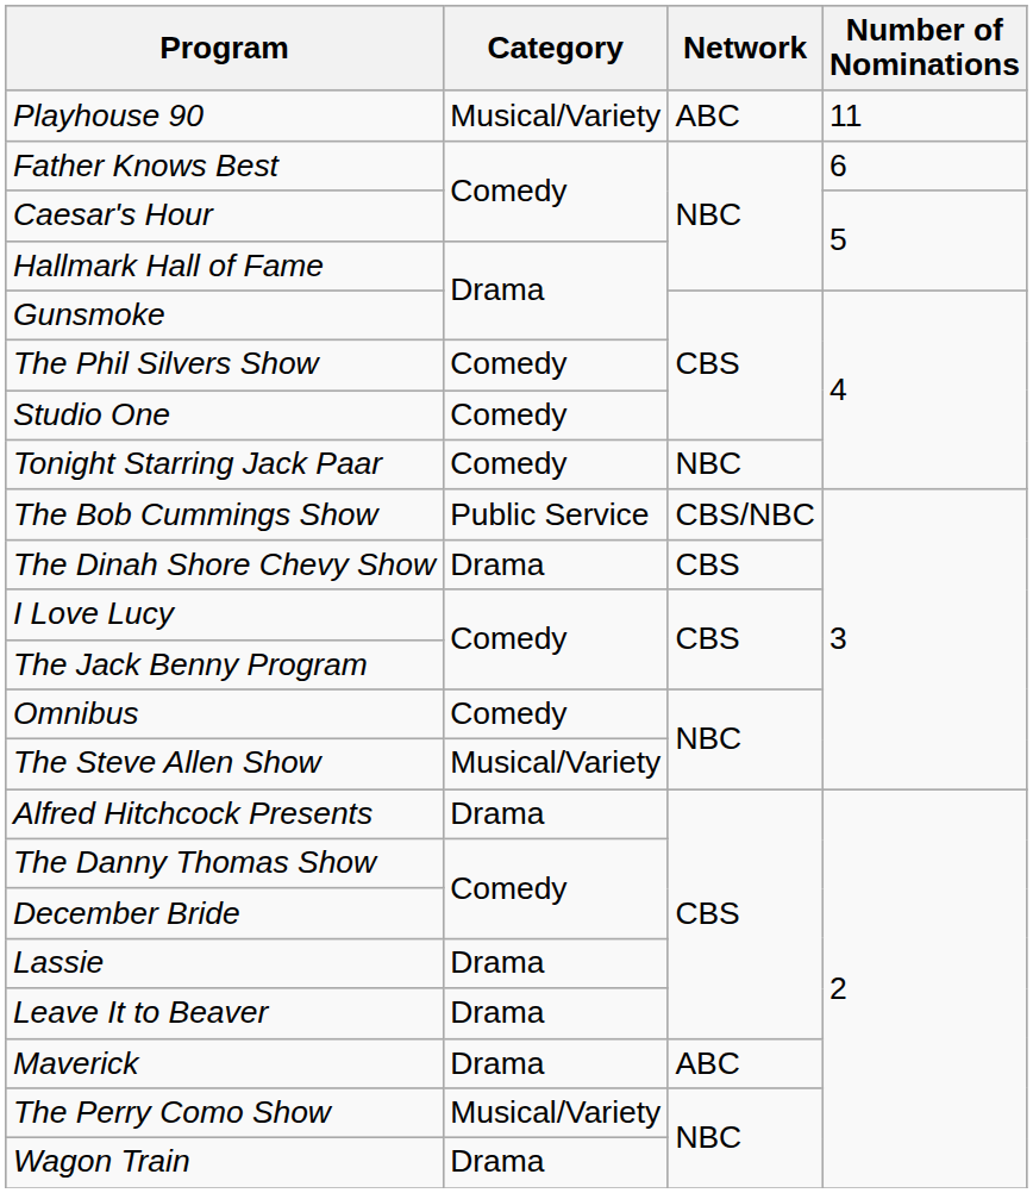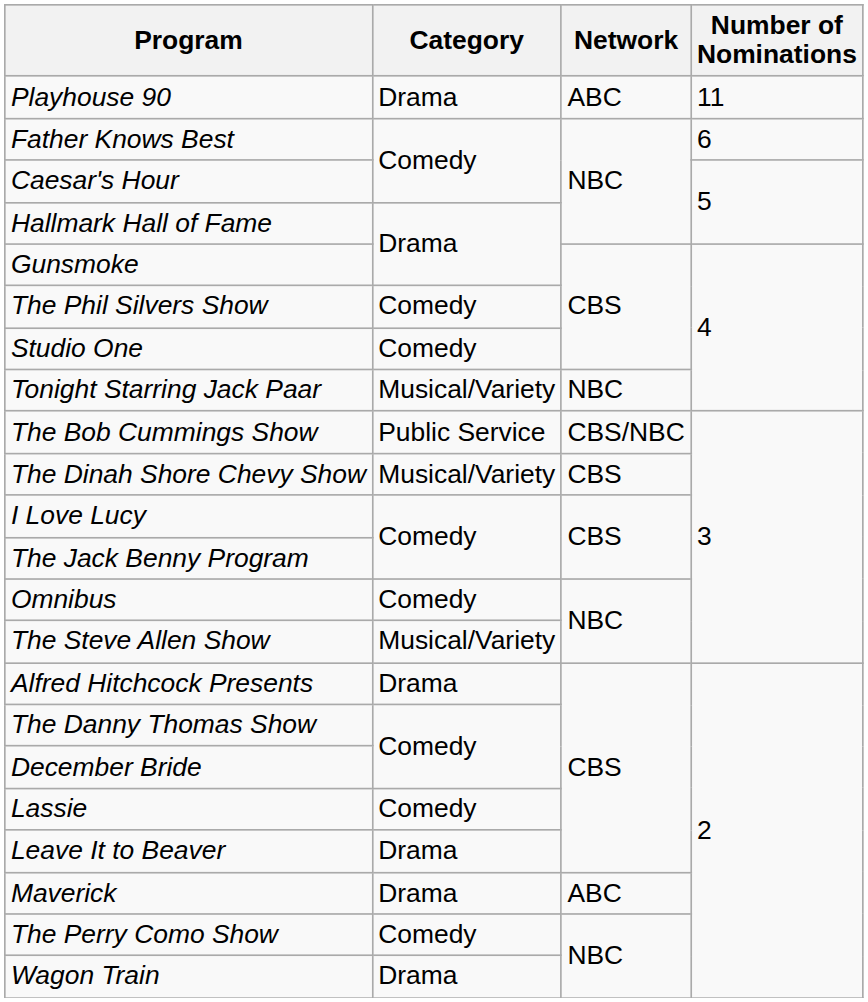 <table class="wikitable">
 <tr>
 <th>Program</th>
 <th>Category</th>
 <th>Network</th>
 <th>Number of<br>Nominations</th>
 </tr>
 <tr>
 <td><em>Playhouse 90</em></td>
-<td>Musical/Variety</td>
+<td>Drama</td>
 <td>ABC</td>
 <td>11</td>
 </tr>
 <tr>
 <td><em>Father Knows Best</em></td>
 <td rowspan="2">Comedy</td>
 <td rowspan="3">NBC</td>
 <td>6</td>
 </tr>
 <tr>
 <td><em>Caesar's Hour</em></td>
 <td rowspan="2">5</td>
 </tr>
 <tr>
 <td><em>Hallmark Hall of Fame</em></td>
 <td rowspan="2">Drama</td>
 </tr>
 <tr>
 <td><em>Gunsmoke</em></td>
 <td rowspan="3">CBS</td>
 <td rowspan="4">4</td>
 </tr>
 <tr>
 <td><em>The Phil Silvers Show</em></td>
 <td>Comedy</td>
 </tr>
 <tr>
 <td><em>Studio One</em></td>
 <td>Comedy</td>
 </tr>
 <tr>
 <td><em>Tonight Starring Jack Paar</em></td>
-<td>Comedy</td>
+<td>Musical/Variety</td>
 <td>NBC</td>
 </tr>
 <tr>
 <td><em>The Bob Cummings Show</em></td>
 <td>Public Service</td>
 <td>CBS/NBC</td>
 <td rowspan="6">3</td>
 </tr>
 <tr>
 <td><em>The Dinah Shore Chevy Show</em></td>
-<td>Drama</td>
+<td>Musical/Variety</td>
 <td>CBS</td>
 </tr>
 <tr>
 <td><em>I Love Lucy</em></td>
 <td rowspan="2">Comedy</td>
 <td rowspan="2">CBS</td>
 </tr>
 <tr>
 <td><em>The Jack Benny Program</em></td>
 </tr>
 <tr>
 <td><em>Omnibus</em></td>
 <td>Comedy</td>
 <td rowspan="2">NBC</td>
 </tr>
 <tr>
 <td><em>The Steve Allen Show</em></td>
 <td>Musical/Variety</td>
 </tr>
 <tr>
 <td><em>Alfred Hitchcock Presents</em></td>
 <td>Drama</td>
 <td rowspan="5">CBS</td>
 <td rowspan="8">2</td>
 </tr>
 <tr>
 <td><em>The Danny Thomas Show</em></td>
 <td rowspan="2">Comedy</td>
 </tr>
 <tr>
 <td><em>December Bride</em></td>
 </tr>
 <tr>
 <td><em>Lassie</em></td>
-<td>Drama</td>
+<td>Comedy</td>
 </tr>
 <tr>
 <td><em>Leave It to Beaver</em></td>
 <td>Drama</td>
 </tr>
 <tr>
 <td><em>Maverick</em></td>
 <td>Drama</td>
 <td>ABC</td>
 </tr>
 <tr>
 <td><em>The Perry Como Show</em></td>
-<td>Musical/Variety</td>
+<td>Comedy</td>
 <td rowspan="2">NBC</td>
 </tr>
 <tr>
 <td><em>Wagon Train</em></td>
 <td>Drama</td>
 </tr>
 </table>
